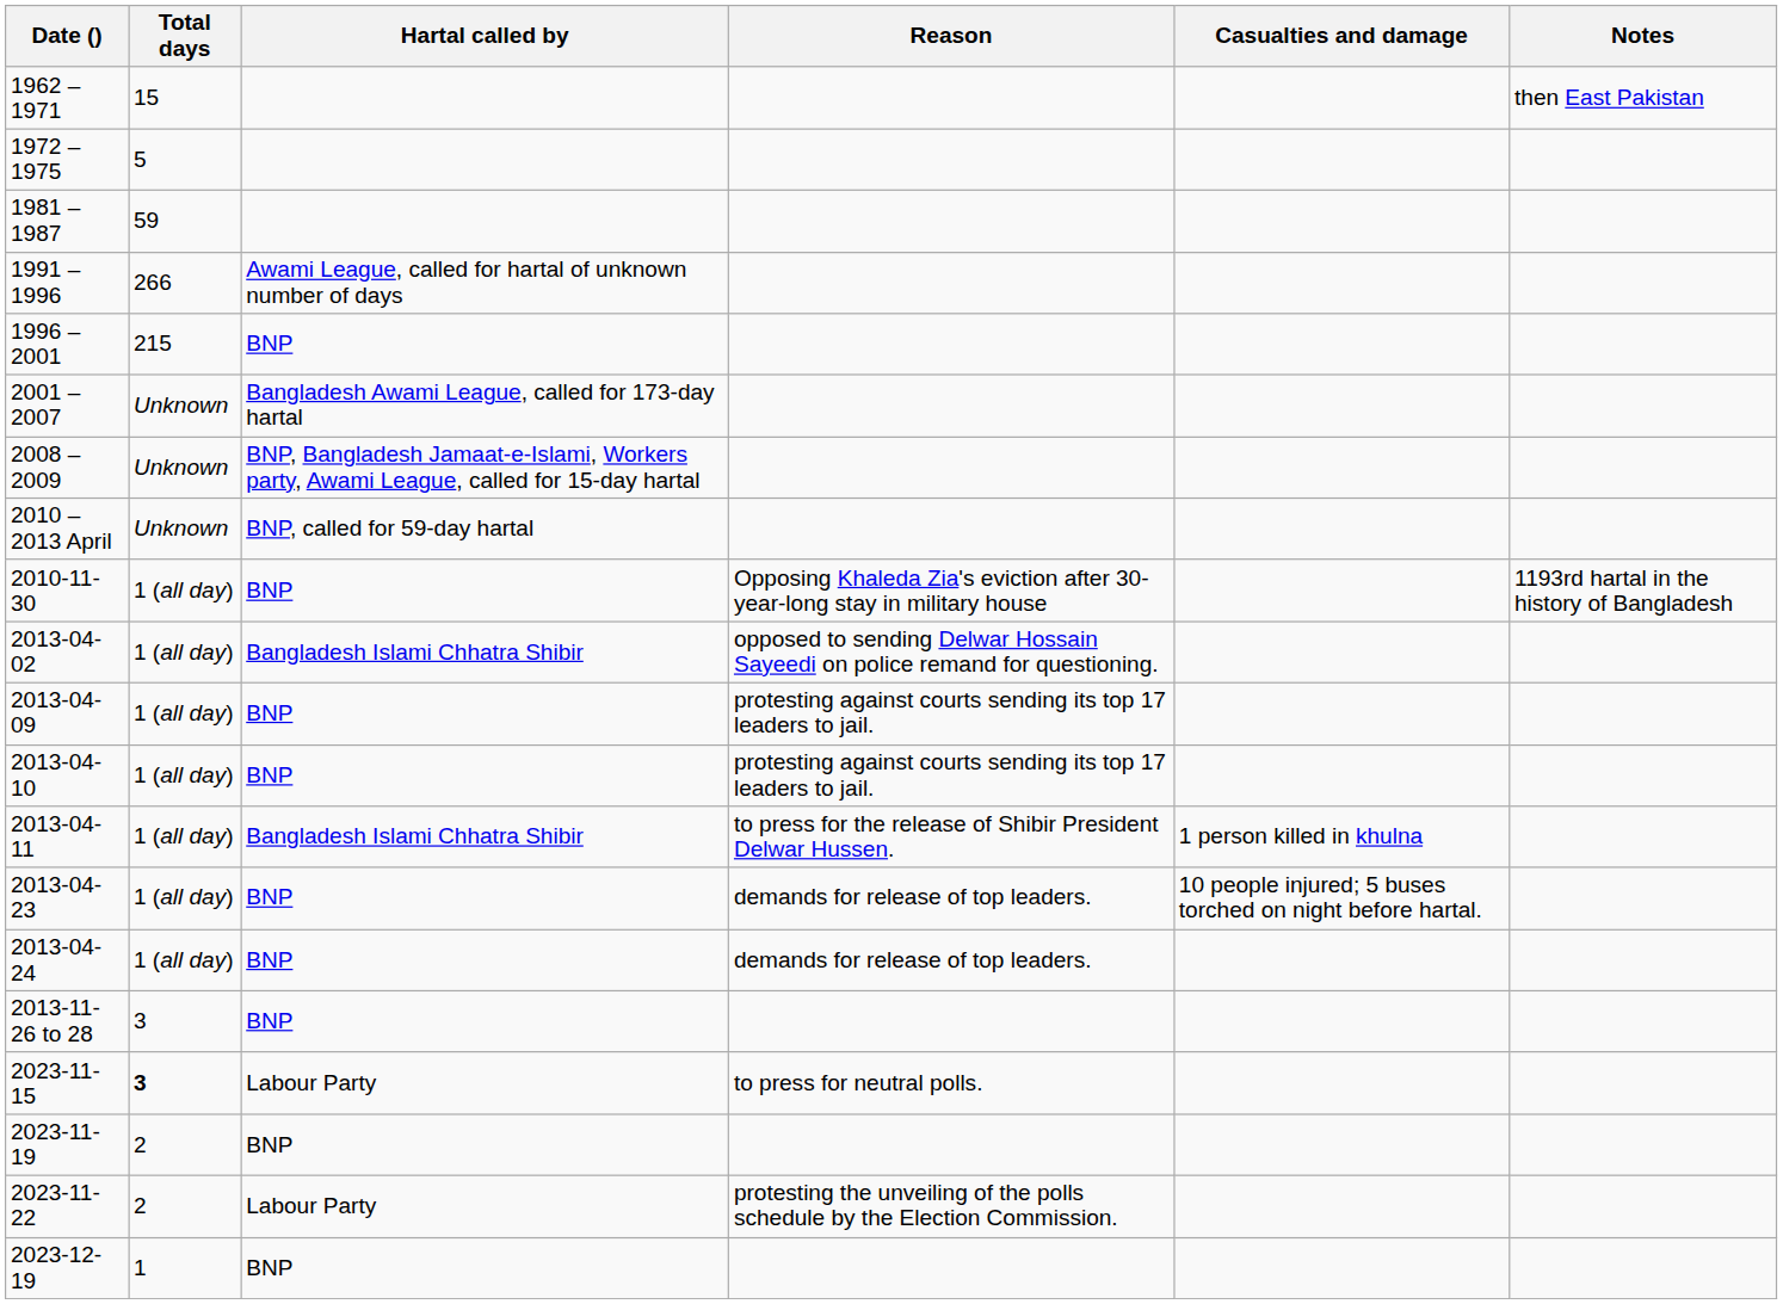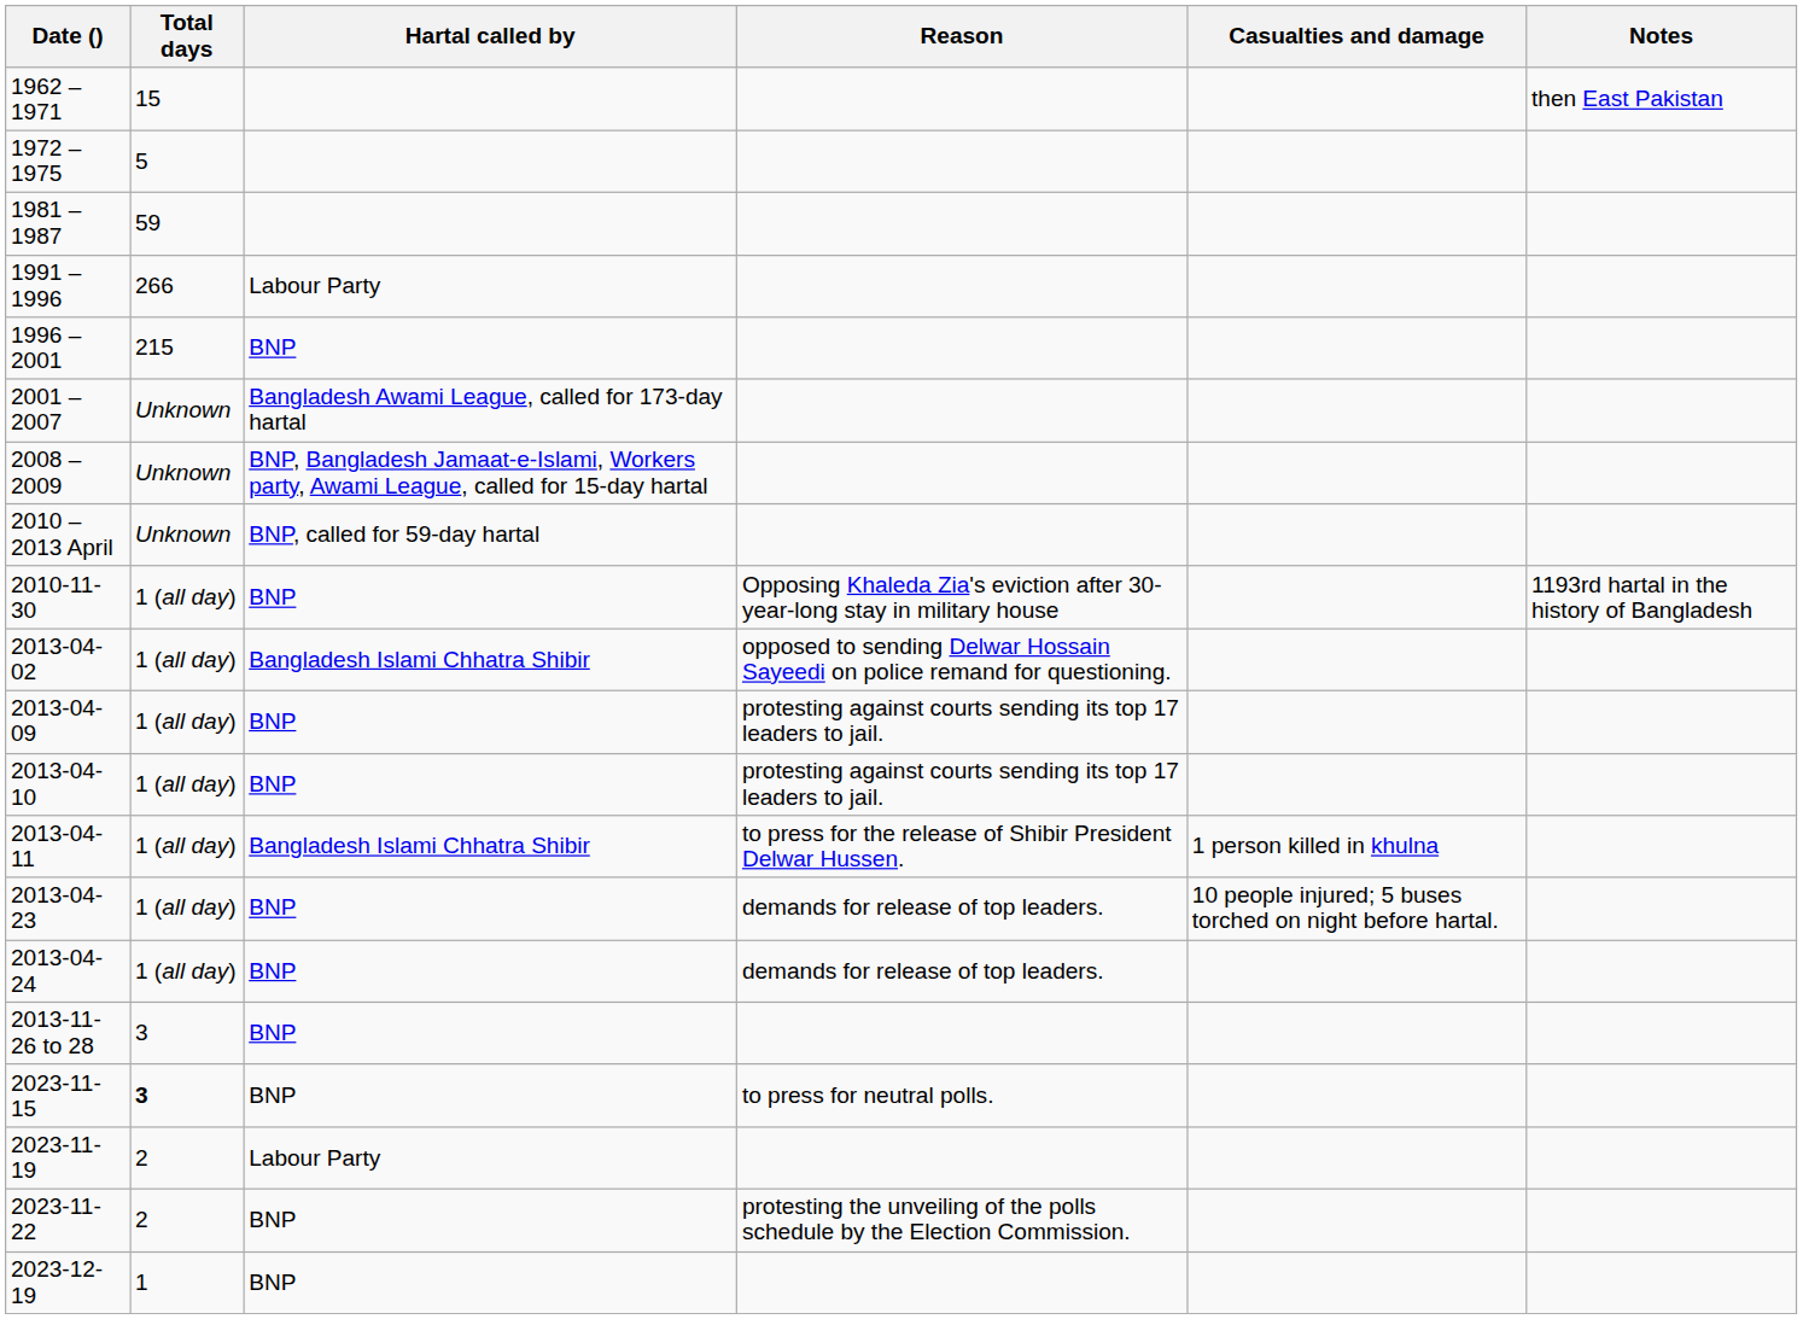 <table class="wikitable">
 <tr>
 <th>Date ()</th>
 <th>Total days</th>
 <th>Hartal called by</th>
 <th>Reason</th>
 <th>Casualties and damage</th>
 <th>Notes</th>
 </tr>
 <tr>
 <td>1962 – 1971</td>
 <td>15</td>
 <td></td>
 <td></td>
 <td></td>
 <td>then <a href='#'>East Pakistan</a></td>
 </tr>
 <tr>
 <td>1972 – 1975</td>
 <td>5</td>
 <td></td>
 <td></td>
 <td></td>
 <td></td>
 </tr>
 <tr>
 <td>1981 – 1987</td>
 <td>59</td>
 <td></td>
 <td></td>
 <td></td>
 <td></td>
 </tr>
 <tr>
 <td>1991 – 1996</td>
 <td>266</td>
-<td><a href='#'>Awami League</a>, called for hartal of unknown number of days</td>
+<td>Labour Party</td>
 <td></td>
 <td></td>
 <td></td>
 </tr>
 <tr>
 <td>1996 – 2001</td>
 <td>215</td>
 <td><a href='#'>BNP</a></td>
 <td></td>
 <td></td>
 <td></td>
 </tr>
 <tr>
 <td>2001 – 2007</td>
 <td><em>Unknown</em></td>
 <td><a href='#'>Bangladesh Awami League</a>, called for 173-day hartal</td>
 <td></td>
 <td></td>
 <td></td>
 </tr>
 <tr>
 <td>2008 – 2009</td>
 <td><em>Unknown</em></td>
 <td><a href='#'>BNP</a>, <a href='#'>Bangladesh Jamaat-e-Islami</a>, <a href='#'>Workers party</a>, <a href='#'>Awami League</a>, called for 15-day hartal</td>
 <td></td>
 <td></td>
 <td></td>
 </tr>
 <tr>
 <td>2010 – 2013 April</td>
 <td><em>Unknown</em></td>
 <td><a href='#'>BNP</a>, called for 59-day hartal</td>
 <td></td>
 <td></td>
 <td></td>
 </tr>
 <tr>
 <td>2010-11-30</td>
 <td>1 (<em>all day</em>)</td>
 <td><a href='#'>BNP</a></td>
 <td>Opposing <a href='#'>Khaleda Zia</a>'s eviction after 30-year-long stay in military house</td>
 <td></td>
 <td>1193rd hartal in the history of Bangladesh</td>
 </tr>
 <tr>
 <td>2013-04-02</td>
 <td>1 (<em>all day</em>)</td>
 <td><a href='#'>Bangladesh Islami Chhatra Shibir</a></td>
 <td>opposed to sending <a href='#'>Delwar Hossain Sayeedi</a> on police remand for questioning.</td>
 <td></td>
 <td></td>
 </tr>
 <tr>
 <td>2013-04-09</td>
 <td>1 (<em>all day</em>)</td>
 <td><a href='#'>BNP</a></td>
 <td>protesting against courts sending its top 17 leaders to jail.</td>
 <td></td>
 <td></td>
 </tr>
 <tr>
 <td>2013-04-10</td>
 <td>1 (<em>all day</em>)</td>
 <td><a href='#'>BNP</a></td>
 <td>protesting against courts sending its top 17 leaders to jail.</td>
 <td></td>
 <td></td>
 </tr>
 <tr>
 <td>2013-04-11</td>
 <td>1 (<em>all day</em>)</td>
 <td><a href='#'>Bangladesh Islami Chhatra Shibir</a></td>
 <td>to press for the release of Shibir President <a href='#'>Delwar Hussen</a>.</td>
 <td>1 person killed in <a href='#'>khulna</a></td>
 <td></td>
 </tr>
 <tr>
 <td>2013-04-23</td>
 <td>1 (<em>all day</em>)</td>
 <td><a href='#'>BNP</a></td>
 <td>demands for release of top leaders.</td>
 <td>10 people injured; 5 buses torched on night before hartal.</td>
 <td></td>
 </tr>
 <tr>
 <td>2013-04-24</td>
 <td>1 (<em>all day</em>)</td>
 <td><a href='#'>BNP</a></td>
 <td>demands for release of top leaders.</td>
 <td></td>
 <td></td>
 </tr>
 <tr>
 <td>2013-11-26 to 28</td>
 <td>3</td>
 <td><a href='#'>BNP</a></td>
 <td></td>
 <td></td>
 <td></td>
 </tr>
 <tr>
 <td>2023-11-15</td>
 <td><strong>3</strong></td>
-<td>Labour Party</td>
+<td>BNP</td>
 <td>to press for neutral polls.</td>
 <td></td>
 <td></td>
 </tr>
 <tr>
 <td>2023-11-19</td>
 <td>2</td>
-<td>BNP</td>
+<td>Labour Party</td>
 <td></td>
 <td></td>
 <td></td>
 </tr>
 <tr>
 <td>2023-11-22</td>
 <td>2</td>
-<td>Labour Party</td>
+<td>BNP</td>
 <td>protesting the unveiling of the polls schedule by the Election Commission.</td>
 <td></td>
 <td></td>
 </tr>
 <tr>
 <td>2023-12-19</td>
 <td>1</td>
 <td>BNP</td>
 <td></td>
 <td></td>
 <td></td>
 </tr>
 </table>
